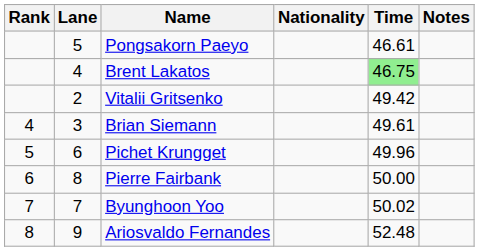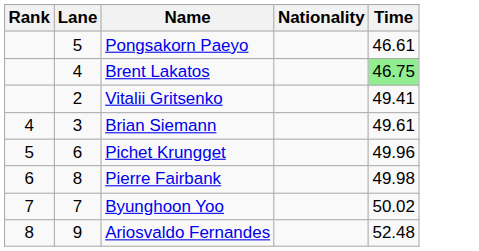 <table class="wikitable sortable" style="text-align:center">
 <tr>
 <th>Rank</th>
 <th>Lane</th>
 <th>Name</th>
 <th>Nationality</th>
 <th>Time</th>
-<th>Notes</th>
 </tr>
 <tr>
 <td></td>
 <td>5</td>
 <td align="left"><a href='#'>Pongsakorn Paeyo</a></td>
 <td align="left"></td>
 <td>46.61</td>
-<td><strong></strong></td>
 </tr>
 <tr>
 <td></td>
 <td>4</td>
 <td align="left"><a href='#'>Brent Lakatos</a></td>
 <td align="left"></td>
 <td style="background: lightgreen;">46.75</td>
-<td></td>
 </tr>
 <tr>
 <td></td>
 <td>2</td>
 <td align="left"><a href='#'>Vitalii Gritsenko</a></td>
 <td align="left"></td>
-<td>49.42</td>
-<td></td>
+<td>49.41</td>
 </tr>
 <tr>
 <td>4</td>
 <td>3</td>
 <td align="left"><a href='#'>Brian Siemann</a></td>
 <td align="left"></td>
 <td>49.61</td>
-<td></td>
 </tr>
 <tr>
 <td>5</td>
 <td>6</td>
 <td align="left"><a href='#'>Pichet Krungget</a></td>
 <td align="left"></td>
 <td>49.96</td>
-<td></td>
 </tr>
 <tr>
 <td>6</td>
 <td>8</td>
 <td align="left"><a href='#'>Pierre Fairbank</a></td>
 <td align="left"></td>
-<td>50.00</td>
-<td></td>
+<td>49.98</td>
 </tr>
 <tr>
 <td>7</td>
 <td>7</td>
 <td align="left"><a href='#'>Byunghoon Yoo</a></td>
 <td align="left"></td>
 <td>50.02</td>
-<td></td>
 </tr>
 <tr>
 <td>8</td>
 <td>9</td>
 <td align="left"><a href='#'>Ariosvaldo Fernandes</a></td>
 <td align="left"></td>
 <td>52.48</td>
-<td></td>
 </tr>
 </table>
